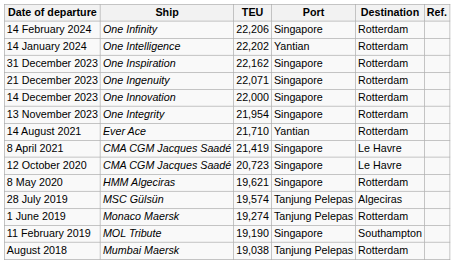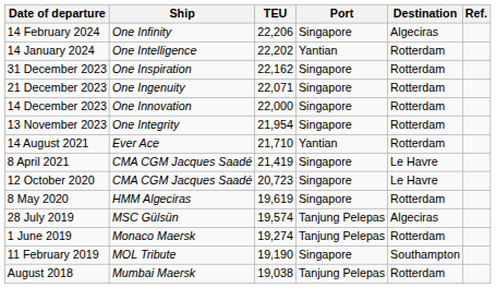 <table class="wikitable">
 <tr>
 <th>Date of departure</th>
 <th>Ship</th>
 <th>TEU</th>
 <th>Port</th>
 <th>Destination</th>
 <th>Ref.</th>
 </tr>
 <tr>
 <td>14 February 2024</td>
 <td><em>One Infinity</em></td>
 <td>22,206</td>
 <td>Singapore</td>
-<td>Rotterdam</td>
+<td>Algeciras</td>
 <td></td>
 </tr>
 <tr>
 <td>14 January 2024</td>
 <td><em>One Intelligence</em></td>
 <td>22,202</td>
 <td>Yantian</td>
 <td>Rotterdam</td>
 <td></td>
 </tr>
 <tr>
 <td>31 December 2023</td>
 <td><em>One Inspiration</em></td>
 <td>22,162</td>
 <td>Singapore</td>
 <td>Rotterdam</td>
 <td></td>
 </tr>
 <tr>
 <td>21 December 2023</td>
 <td><em>One Ingenuity</em></td>
 <td>22,071</td>
 <td>Singapore</td>
 <td>Rotterdam</td>
 <td></td>
 </tr>
 <tr>
 <td>14 December 2023</td>
 <td><em>One Innovation</em></td>
 <td>22,000</td>
 <td>Singapore</td>
 <td>Rotterdam</td>
 <td></td>
 </tr>
 <tr>
 <td>13 November 2023</td>
 <td><em>One Integrity</em></td>
 <td>21,954</td>
 <td>Singapore</td>
 <td>Rotterdam</td>
 <td></td>
 </tr>
 <tr>
 <td>14 August 2021</td>
 <td><em>Ever Ace</em></td>
 <td>21,710</td>
 <td>Yantian</td>
 <td>Rotterdam</td>
 <td></td>
 </tr>
 <tr>
 <td>8 April 2021</td>
 <td><em>CMA CGM Jacques Saadé</em></td>
 <td>21,419</td>
 <td>Singapore</td>
 <td>Le Havre</td>
 <td></td>
 </tr>
 <tr>
 <td>12 October 2020</td>
 <td><em>CMA CGM Jacques Saadé</em></td>
 <td>20,723</td>
 <td>Singapore</td>
 <td>Le Havre</td>
 <td></td>
 </tr>
 <tr>
 <td>8 May 2020</td>
 <td><em>HMM Algeciras</em></td>
-<td>19,621</td>
+<td>19,619</td>
 <td>Singapore</td>
 <td>Rotterdam</td>
 <td></td>
 </tr>
 <tr>
 <td>28 July 2019</td>
 <td><em>MSC Gülsün</em></td>
 <td>19,574</td>
 <td>Tanjung Pelepas</td>
 <td>Algeciras</td>
 <td></td>
 </tr>
 <tr>
 <td>1 June 2019</td>
 <td><em>Monaco Maersk</em></td>
 <td>19,274</td>
 <td>Tanjung Pelepas</td>
 <td>Rotterdam</td>
 <td></td>
 </tr>
 <tr>
 <td>11 February 2019</td>
 <td><em>MOL Tribute</em></td>
 <td>19,190</td>
 <td>Singapore</td>
 <td>Southampton</td>
 <td></td>
 </tr>
 <tr>
 <td>August 2018</td>
 <td><em>Mumbai Maersk</em></td>
 <td>19,038</td>
 <td>Tanjung Pelepas</td>
 <td>Rotterdam</td>
 <td></td>
 </tr>
 </table>
